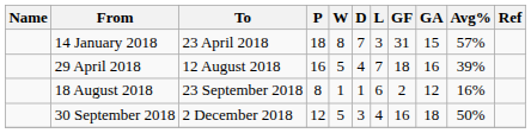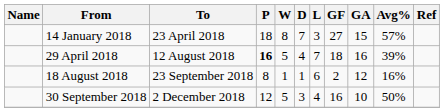 <table class="wikitable sortable">
 <tr>
 <th>Name</th>
 <th>From</th>
 <th class="unsortable">To</th>
 <th>P</th>
 <th>W</th>
 <th>D</th>
 <th>L</th>
 <th>GF</th>
 <th>GA</th>
 <th>Avg%</th>
 <th>Ref</th>
 </tr>
 <tr>
 <td align=left> </td>
 <td align=left>14 January 2018</td>
 <td align=left>23 April 2018</td>
 <td align=center>18</td>
 <td align=center>8</td>
 <td align=center>7</td>
 <td align=center>3</td>
-<td align=center>31</td>
+<td align=center>27</td>
 <td align=center>15</td>
 <td align=center>57%</td>
 <td align=center></td>
 </tr>
 <tr>
 <td align=left> </td>
 <td align=left>29 April 2018</td>
 <td align=left>12 August 2018</td>
-<td align=center>16</td>
+<td align=center><strong>16</strong></td>
 <td align=center>5</td>
 <td align=center>4</td>
 <td align=center>7</td>
 <td align=center>18</td>
 <td align=center>16</td>
 <td align=center>39%</td>
 <td align=center></td>
 </tr>
 <tr>
 <td align=left> </td>
 <td align=left>18 August 2018</td>
 <td align=left>23 September 2018</td>
 <td align=center>8</td>
 <td align=center>1</td>
 <td align=center>1</td>
 <td align=center>6</td>
 <td align=center>2</td>
 <td align=center>12</td>
 <td align=center>16%</td>
 <td align=center></td>
 </tr>
 <tr>
 <td align=left> </td>
 <td align=left>30 September 2018</td>
 <td align=left>2 December 2018</td>
 <td align=center>12</td>
 <td align=center>5</td>
 <td align=center>3</td>
 <td align=center>4</td>
 <td align=center>16</td>
-<td align=center>18</td>
+<td align=center>10</td>
 <td align=center>50%</td>
 <td align=center></td>
 </tr>
 <tr>
 </tr>
 </table>
